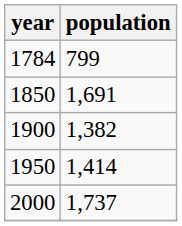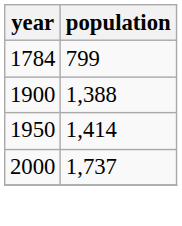 <table class="wikitable">
 <tr>
 <th>year</th>
 <th>population</th>
 </tr>
 <tr>
 <td>1784</td>
 <td>799</td>
 </tr>
 <tr>
-<td>1850</td>
-<td>1,691</td>
-</tr>
-<tr>
 <td>1900</td>
-<td>1,382</td>
+<td>1,388</td>
 </tr>
 <tr>
 <td>1950</td>
 <td>1,414</td>
 </tr>
 <tr>
 <td>2000</td>
 <td>1,737</td>
 </tr>
 <tr>
 </tr>
 </table>
